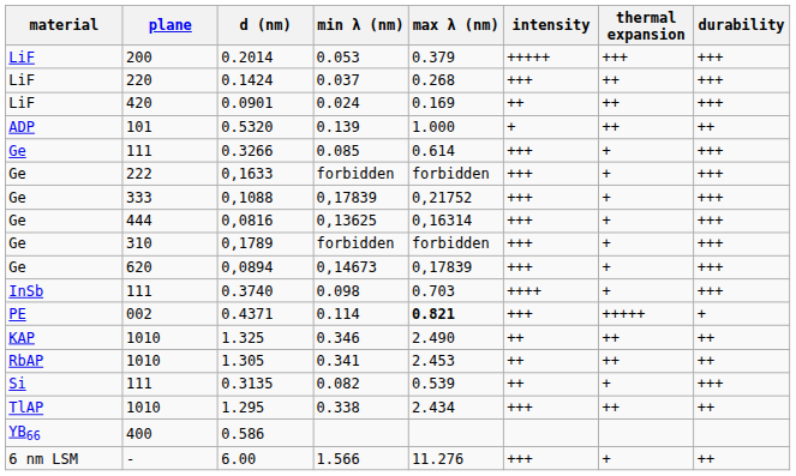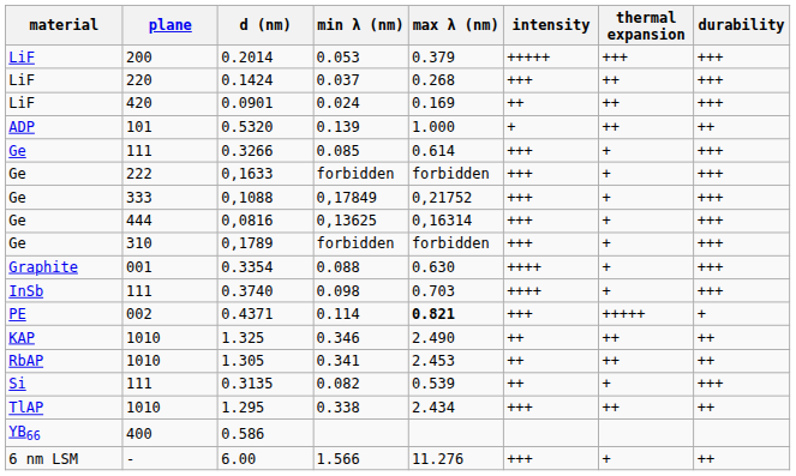 <table class="wikitable">
 <tr>
 <th width="100">material</th>
 <th width="80"><a href='#'>plane</a></th>
 <th width="80">d (nm)</th>
 <th width="80">min λ (nm)</th>
 <th width="80">max λ (nm)</th>
 <th width="80">intensity</th>
 <th width="80">thermal expansion</th>
 <th width="80">durability</th>
 </tr>
 <tr>
 <td><a href='#'>LiF</a></td>
 <td>200</td>
 <td>0.2014</td>
 <td>0.053</td>
 <td>0.379</td>
 <td>+++++</td>
 <td>+++</td>
 <td>+++</td>
 </tr>
 <tr>
 <td>LiF</td>
 <td>220</td>
 <td>0.1424</td>
 <td>0.037</td>
 <td>0.268</td>
 <td>+++</td>
 <td>++</td>
 <td>+++</td>
 </tr>
 <tr>
 <td>LiF</td>
 <td>420</td>
 <td>0.0901</td>
 <td>0.024</td>
 <td>0.169</td>
 <td>++</td>
 <td>++</td>
 <td>+++</td>
 </tr>
 <tr>
 <td><a href='#'>ADP</a></td>
 <td>101</td>
 <td>0.5320</td>
 <td>0.139</td>
 <td>1.000</td>
 <td>+</td>
 <td>++</td>
 <td>++</td>
 </tr>
 <tr>
 <td><a href='#'>Ge</a></td>
 <td>111</td>
 <td>0.3266</td>
 <td>0.085</td>
 <td>0.614</td>
 <td>+++</td>
 <td>+</td>
 <td>+++</td>
 </tr>
 <tr>
 <td>Ge</td>
 <td>222</td>
 <td>0,1633</td>
 <td>forbidden</td>
 <td>forbidden</td>
 <td>+++</td>
 <td>+</td>
 <td>+++</td>
 </tr>
 <tr>
 <td>Ge</td>
 <td>333</td>
 <td>0,1088</td>
-<td>0,17839</td>
+<td>0,17849</td>
 <td>0,21752</td>
 <td>+++</td>
 <td>+</td>
 <td>+++</td>
 </tr>
 <tr>
 <td>Ge</td>
 <td>444</td>
 <td>0,0816</td>
 <td>0,13625</td>
 <td>0,16314</td>
 <td>+++</td>
 <td>+</td>
 <td>+++</td>
 </tr>
 <tr>
 <td>Ge</td>
 <td>310</td>
 <td>0,1789</td>
 <td>forbidden</td>
 <td>forbidden</td>
 <td>+++</td>
 <td>+</td>
 <td>+++</td>
 </tr>
 <tr>
-<td>Ge</td>
-<td>620</td>
-<td>0,0894</td>
-<td>0,14673</td>
-<td>0,17839</td>
-<td>+++</td>
+<td><a href='#'>Graphite</a></td>
+<td>001</td>
+<td>0.3354</td>
+<td>0.088</td>
+<td>0.630</td>
+<td>++++</td>
 <td>+</td>
 <td>+++</td>
 </tr>
 <tr>
 <td><a href='#'>InSb</a></td>
 <td>111</td>
 <td>0.3740</td>
 <td>0.098</td>
 <td>0.703</td>
 <td>++++</td>
 <td>+</td>
 <td>+++</td>
 </tr>
 <tr>
 <td><a href='#'>PE</a></td>
 <td>002</td>
 <td>0.4371</td>
 <td>0.114</td>
 <td><strong>0.821</strong></td>
 <td>+++</td>
 <td>+++++</td>
 <td>+</td>
 </tr>
 <tr>
 <td><a href='#'>KAP</a></td>
 <td>1010</td>
 <td>1.325</td>
 <td>0.346</td>
 <td>2.490</td>
 <td>++</td>
 <td>++</td>
 <td>++</td>
 </tr>
 <tr>
 <td><a href='#'>RbAP</a></td>
 <td>1010</td>
 <td>1.305</td>
 <td>0.341</td>
 <td>2.453</td>
 <td>++</td>
 <td>++</td>
 <td>++</td>
 </tr>
 <tr>
 <td><a href='#'>Si</a></td>
 <td>111</td>
 <td>0.3135</td>
 <td>0.082</td>
 <td>0.539</td>
 <td>++</td>
 <td>+</td>
 <td>+++</td>
 </tr>
 <tr>
 <td><a href='#'>TlAP</a></td>
 <td>1010</td>
 <td>1.295</td>
 <td>0.338</td>
 <td>2.434</td>
 <td>+++</td>
 <td>++</td>
 <td>++</td>
 </tr>
 <tr>
 <td><a href='#'>YB<sub>66</sub></a></td>
 <td>400</td>
 <td>0.586</td>
 <td> </td>
 <td> </td>
 <td> </td>
 <td> </td>
 <td> </td>
 </tr>
 <tr>
 <td>6 nm LSM</td>
 <td>-</td>
 <td>6.00</td>
 <td>1.566</td>
 <td>11.276</td>
 <td>+++</td>
 <td>+</td>
 <td>++</td>
 </tr>
 </table>
